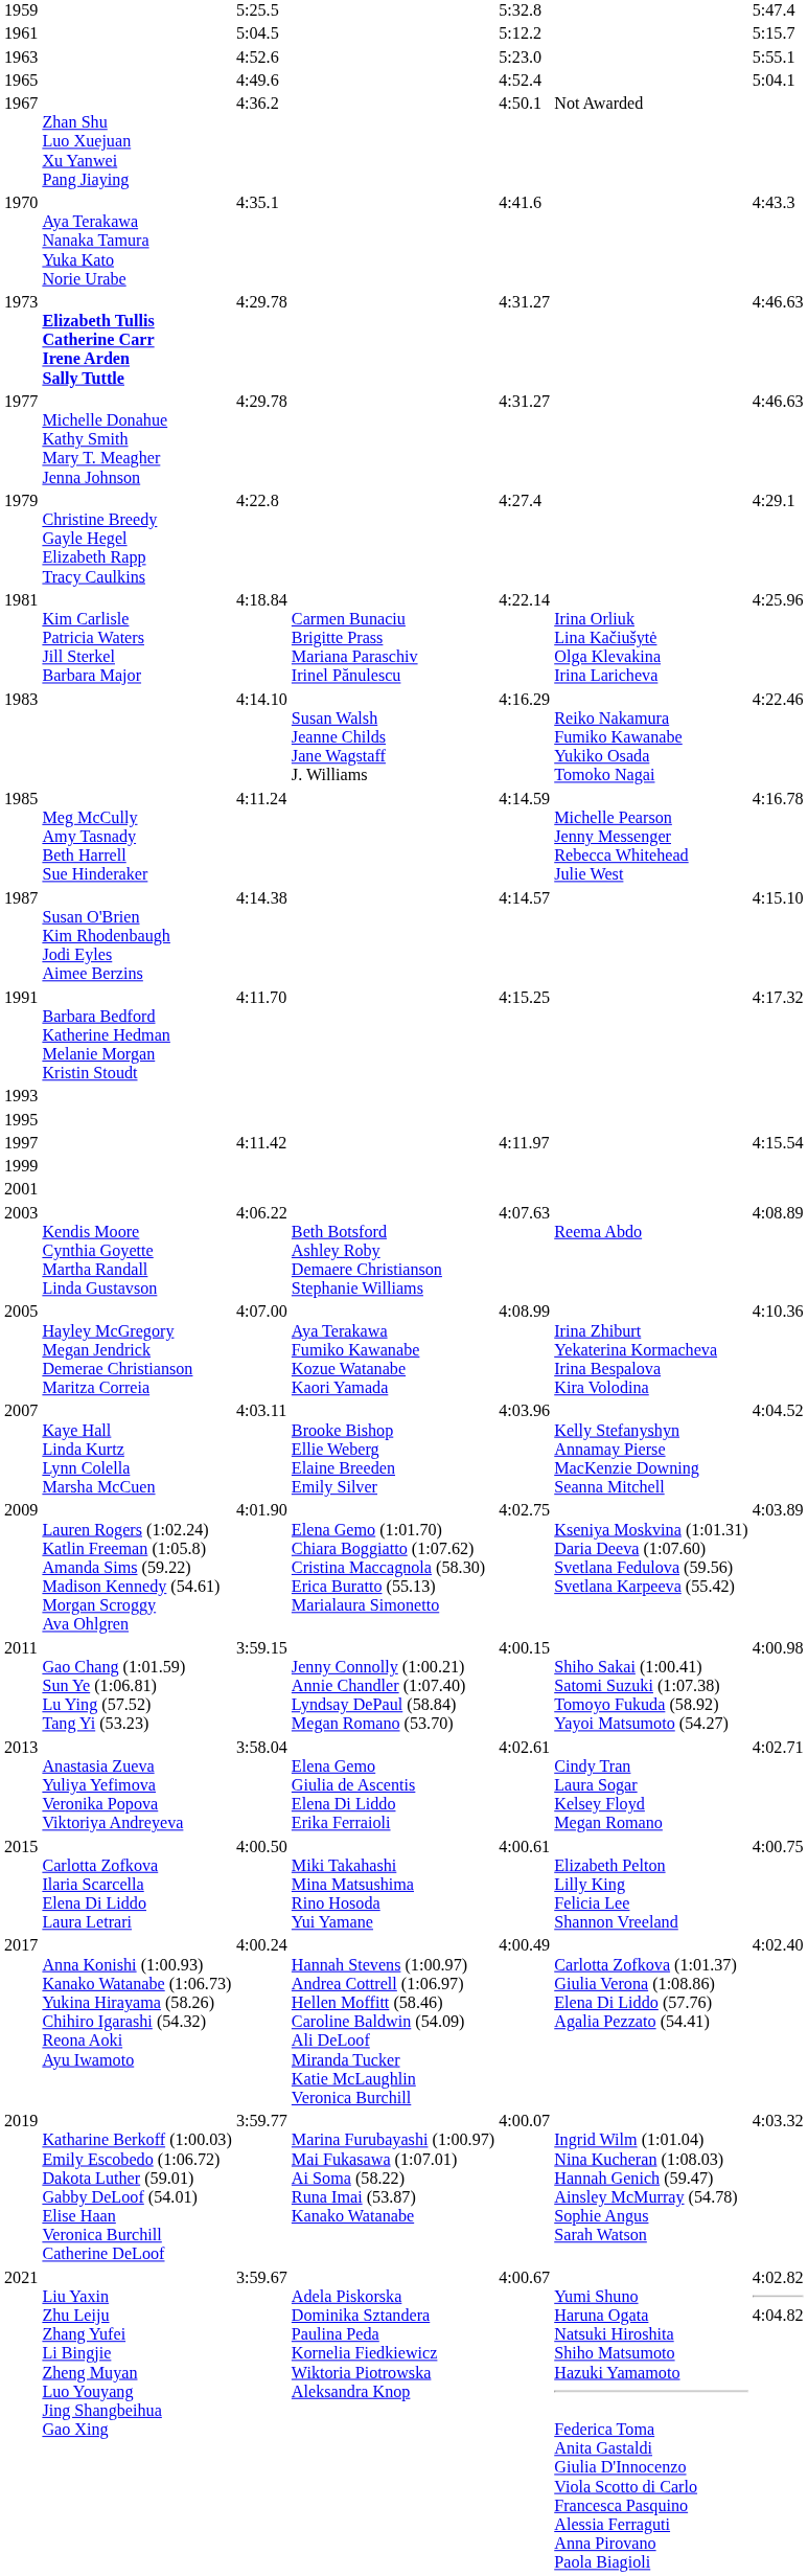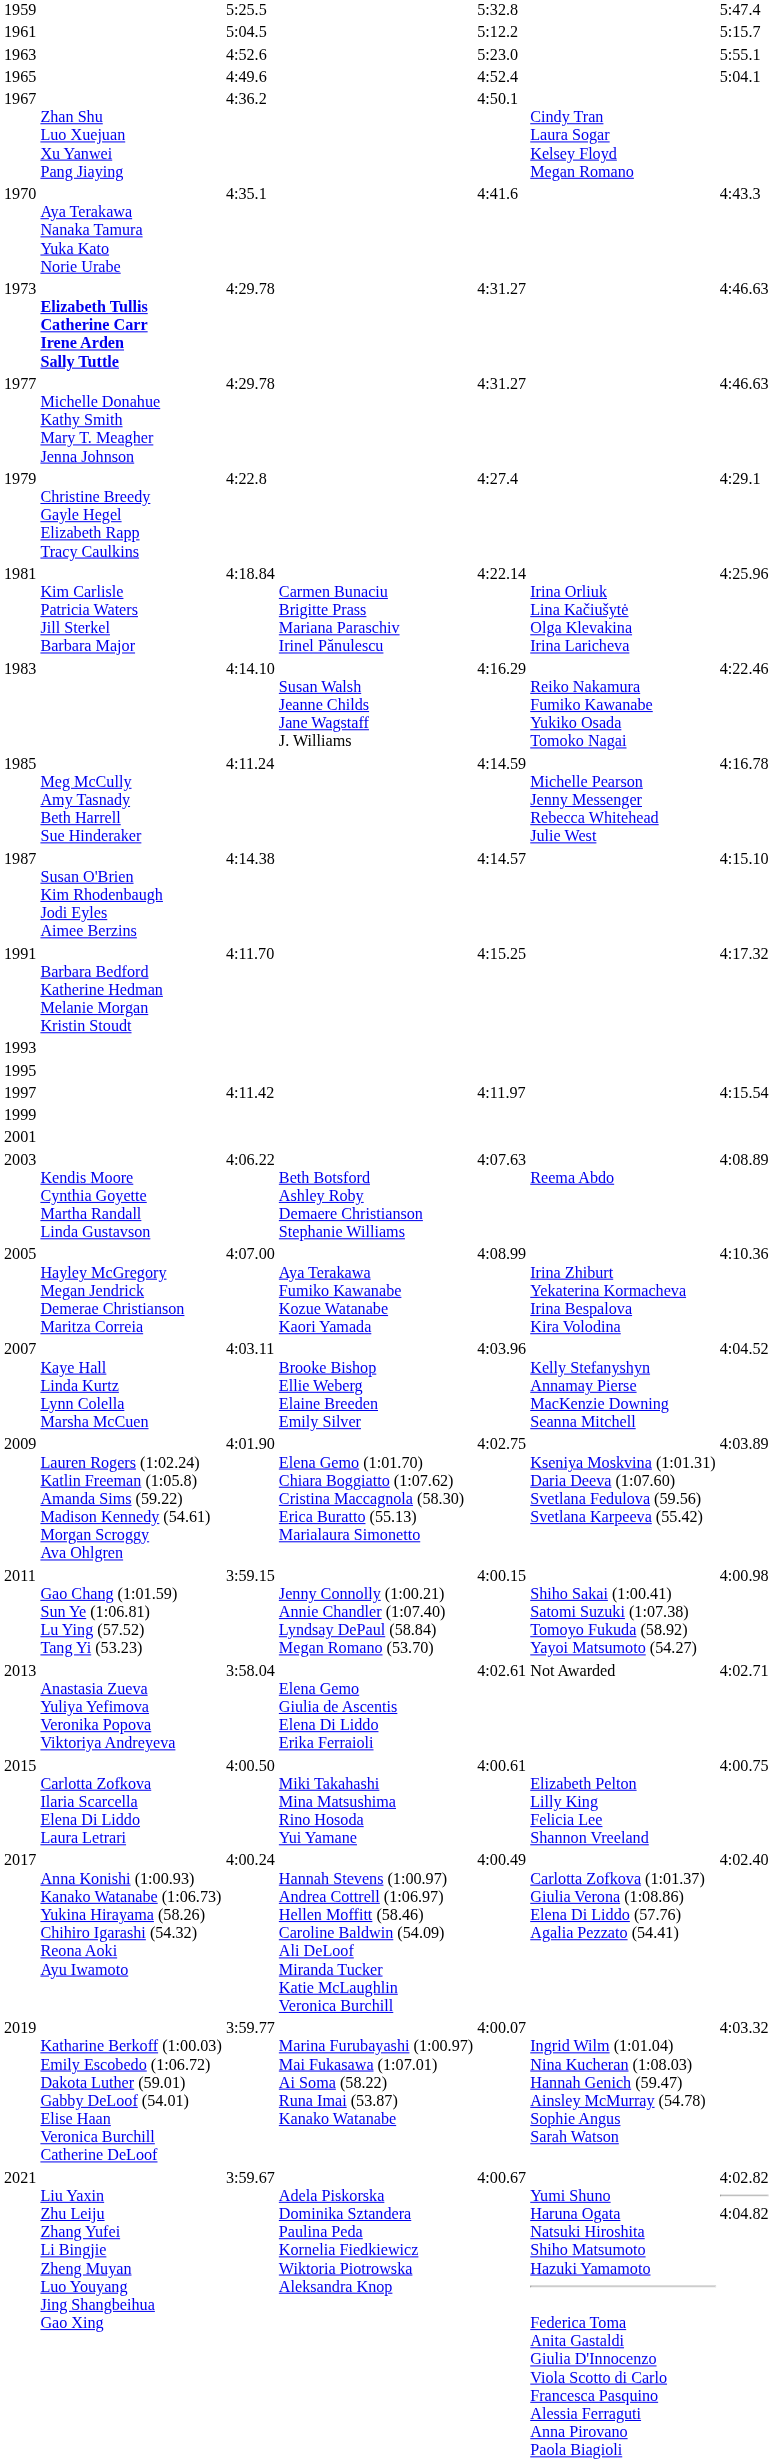 <table>
 <tr valign="top">
 <td>1959</td>
 <td></td>
 <td>5:25.5</td>
 <td></td>
 <td>5:32.8</td>
 <td></td>
 <td>5:47.4</td>
 </tr>
 <tr valign="top">
 <td>1961</td>
 <td></td>
 <td>5:04.5</td>
 <td></td>
 <td>5:12.2</td>
 <td></td>
 <td>5:15.7</td>
 </tr>
 <tr valign="top">
 <td>1963</td>
 <td></td>
 <td>4:52.6</td>
 <td></td>
 <td>5:23.0</td>
 <td></td>
 <td>5:55.1</td>
 </tr>
 <tr valign="top">
 <td>1965</td>
 <td></td>
 <td>4:49.6</td>
 <td></td>
 <td>4:52.4</td>
 <td></td>
 <td>5:04.1</td>
 </tr>
 <tr valign="top">
 <td>1967</td>
 <td><br><a href='#'>Zhan Shu</a><br><a href='#'>Luo Xuejuan</a><br><a href='#'>Xu Yanwei</a><br><a href='#'>Pang Jiaying</a></td>
 <td>4:36.2</td>
 <td><br></td>
 <td>4:50.1</td>
-<td>Not Awarded</td>
+<td><br><a href='#'>Cindy Tran</a><br><a href='#'>Laura Sogar</a><br><a href='#'>Kelsey Floyd</a><br><a href='#'>Megan Romano</a></td>
 <td></td>
 </tr>
 <tr valign="top">
 <td>1970</td>
 <td><br><a href='#'>Aya Terakawa</a><br><a href='#'>Nanaka Tamura</a><br><a href='#'>Yuka Kato</a><br><a href='#'>Norie Urabe</a></td>
 <td>4:35.1</td>
 <td></td>
 <td>4:41.6</td>
 <td></td>
 <td>4:43.3</td>
 </tr>
 <tr valign="top">
 <td>1973</td>
 <td><strong><br><a href='#'>Elizabeth Tullis</a><br><a href='#'>Catherine Carr</a><br><a href='#'>Irene Arden</a><br><a href='#'>Sally Tuttle</a></strong></td>
 <td>4:29.78</td>
 <td></td>
 <td>4:31.27</td>
 <td></td>
 <td>4:46.63</td>
 </tr>
 <tr valign="top">
 <td>1977</td>
 <td><br><a href='#'>Michelle Donahue</a><br><a href='#'>Kathy Smith</a><br><a href='#'>Mary T. Meagher</a><br><a href='#'>Jenna Johnson</a></td>
 <td>4:29.78</td>
 <td></td>
 <td>4:31.27</td>
 <td></td>
 <td>4:46.63</td>
 </tr>
 <tr valign="top">
 <td>1979</td>
 <td><br><a href='#'>Christine Breedy</a><br><a href='#'>Gayle Hegel</a><br><a href='#'>Elizabeth Rapp</a><br><a href='#'>Tracy Caulkins</a></td>
 <td>4:22.8</td>
 <td></td>
 <td>4:27.4</td>
 <td></td>
 <td>4:29.1</td>
 </tr>
 <tr valign="top">
 <td>1981</td>
 <td><br><a href='#'>Kim Carlisle</a><br><a href='#'>Patricia Waters</a><br><a href='#'>Jill Sterkel</a><br><a href='#'>Barbara Major</a></td>
 <td>4:18.84</td>
 <td><br><a href='#'>Carmen Bunaciu</a><br><a href='#'>Brigitte Prass</a><br><a href='#'>Mariana Paraschiv</a><br><a href='#'>Irinel Pănulescu</a></td>
 <td>4:22.14</td>
 <td><br><a href='#'>Irina Orliuk</a><br><a href='#'>Lina Kačiušytė</a><br><a href='#'>Olga Klevakina</a><br><a href='#'>Irina Laricheva</a></td>
 <td>4:25.96</td>
 </tr>
 <tr valign="top">
 <td>1983</td>
 <td></td>
 <td>4:14.10</td>
 <td><br><a href='#'>Susan Walsh</a><br><a href='#'>Jeanne Childs</a><br><a href='#'>Jane Wagstaff</a><br>J. Williams</td>
 <td>4:16.29</td>
 <td><br><a href='#'>Reiko Nakamura</a><br><a href='#'>Fumiko Kawanabe</a><br><a href='#'>Yukiko Osada</a><br><a href='#'>Tomoko Nagai</a></td>
 <td>4:22.46</td>
 </tr>
 <tr valign="top">
 <td>1985</td>
 <td><br><a href='#'>Meg McCully</a><br><a href='#'>Amy Tasnady</a><br><a href='#'>Beth Harrell</a><br><a href='#'>Sue Hinderaker</a></td>
 <td>4:11.24</td>
 <td></td>
 <td>4:14.59</td>
 <td><br><a href='#'>Michelle Pearson</a><br><a href='#'>Jenny Messenger</a><br><a href='#'>Rebecca Whitehead</a><br><a href='#'>Julie West</a></td>
 <td>4:16.78</td>
 </tr>
 <tr valign="top">
 <td>1987</td>
 <td><br><a href='#'>Susan O'Brien</a><br><a href='#'>Kim Rhodenbaugh</a><br><a href='#'>Jodi Eyles</a><br><a href='#'>Aimee Berzins</a></td>
 <td>4:14.38</td>
 <td></td>
 <td>4:14.57</td>
 <td></td>
 <td>4:15.10</td>
 </tr>
 <tr valign="top">
 <td>1991</td>
 <td><br><a href='#'>Barbara Bedford</a><br><a href='#'>Katherine Hedman</a><br><a href='#'>Melanie Morgan</a><br><a href='#'>Kristin Stoudt</a></td>
 <td>4:11.70</td>
 <td></td>
 <td>4:15.25</td>
 <td></td>
 <td>4:17.32</td>
 </tr>
 <tr valign="top">
 <td>1993</td>
 <td></td>
 <td></td>
 <td></td>
 <td></td>
 <td></td>
 <td></td>
 </tr>
 <tr valign="top">
 <td>1995</td>
 <td></td>
 <td></td>
 <td></td>
 <td></td>
 <td></td>
 <td></td>
 </tr>
 <tr valign="top">
 <td>1997</td>
 <td></td>
 <td>4:11.42</td>
 <td></td>
 <td>4:11.97</td>
 <td></td>
 <td>4:15.54</td>
 </tr>
 <tr valign="top">
 <td>1999</td>
 <td></td>
 <td></td>
 <td></td>
 <td></td>
 <td></td>
 <td></td>
 </tr>
 <tr valign="top">
 <td>2001</td>
 <td></td>
 <td></td>
 <td></td>
 <td></td>
 <td></td>
 <td></td>
 </tr>
 <tr valign="top">
 <td>2003</td>
 <td><br><a href='#'>Kendis Moore</a><br><a href='#'>Cynthia Goyette</a><br><a href='#'>Martha Randall</a><br><a href='#'>Linda Gustavson</a></td>
 <td>4:06.22</td>
 <td><br><a href='#'>Beth Botsford</a><br><a href='#'>Ashley Roby</a><br><a href='#'>Demaere Christianson</a><br><a href='#'>Stephanie Williams</a></td>
 <td>4:07.63</td>
 <td><br><a href='#'>Reema Abdo</a></td>
 <td>4:08.89</td>
 </tr>
 <tr valign="top">
 <td>2005</td>
 <td><br><a href='#'>Hayley McGregory</a><br><a href='#'>Megan Jendrick</a><br><a href='#'>Demerae Christianson</a><br><a href='#'>Maritza Correia</a></td>
 <td>4:07.00</td>
 <td><br><a href='#'>Aya Terakawa</a><br><a href='#'>Fumiko Kawanabe</a><br><a href='#'>Kozue Watanabe</a><br><a href='#'>Kaori Yamada</a></td>
 <td>4:08.99</td>
 <td><br><a href='#'>Irina Zhiburt</a><br><a href='#'>Yekaterina Kormacheva</a><br><a href='#'>Irina Bespalova</a><br><a href='#'>Kira Volodina</a></td>
 <td>4:10.36</td>
 </tr>
 <tr valign="top">
 <td>2007</td>
 <td><br><a href='#'>Kaye Hall</a><br><a href='#'>Linda Kurtz</a><br><a href='#'>Lynn Colella</a><br><a href='#'>Marsha McCuen</a></td>
 <td>4:03.11</td>
 <td><br><a href='#'>Brooke Bishop</a><br><a href='#'>Ellie Weberg</a><br><a href='#'>Elaine Breeden</a><br><a href='#'>Emily Silver</a></td>
 <td>4:03.96</td>
 <td><br><a href='#'>Kelly Stefanyshyn</a><br><a href='#'>Annamay Pierse</a><br><a href='#'>MacKenzie Downing</a><br><a href='#'>Seanna Mitchell</a></td>
 <td>4:04.52</td>
 </tr>
 <tr valign="top">
 <td>2009</td>
 <td><br><a href='#'>Lauren Rogers</a> (1:02.24) <br> <a href='#'>Katlin Freeman</a> (1:05.8) <br>  <a href='#'>Amanda Sims</a> (59.22) <br>  <a href='#'>Madison Kennedy</a> (54.61) <br><a href='#'>Morgan Scroggy</a> <br>  <a href='#'>Ava Ohlgren</a></td>
 <td>4:01.90</td>
 <td><br><a href='#'>Elena Gemo</a> (1:01.70) <br>  <a href='#'>Chiara Boggiatto</a> (1:07.62) <br>  <a href='#'>Cristina Maccagnola</a> (58.30) <br>  <a href='#'>Erica Buratto</a> (55.13) <br>  <a href='#'>Marialaura Simonetto</a></td>
 <td>4:02.75</td>
 <td><br><a href='#'>Kseniya Moskvina</a> (1:01.31) <br>  <a href='#'>Daria Deeva</a> (1:07.60) <br>  <a href='#'>Svetlana Fedulova</a> (59.56) <br>  <a href='#'>Svetlana Karpeeva</a> (55.42)</td>
 <td>4:03.89</td>
 </tr>
 <tr valign="top">
 <td>2011</td>
 <td><br><a href='#'>Gao Chang</a> (1:01.59)<br><a href='#'>Sun Ye</a> (1:06.81)<br><a href='#'>Lu Ying</a> (57.52) <br> <a href='#'>Tang Yi</a> (53.23)</td>
 <td>3:59.15</td>
 <td><br><a href='#'>Jenny Connolly</a> (1:00.21)  <br><a href='#'>Annie Chandler</a> (1:07.40) <br><a href='#'>Lyndsay DePaul</a> (58.84) <br> <a href='#'>Megan Romano</a> (53.70)</td>
 <td>4:00.15</td>
 <td><br><a href='#'>Shiho Sakai</a> (1:00.41) <br><a href='#'>Satomi Suzuki</a> (1:07.38) <br><a href='#'>Tomoyo Fukuda</a> (58.92) <br> <a href='#'>Yayoi Matsumoto</a> (54.27)</td>
 <td>4:00.98</td>
 </tr>
 <tr valign="top">
 <td>2013</td>
 <td><br><a href='#'>Anastasia Zueva</a><br><a href='#'>Yuliya Yefimova</a><br><a href='#'>Veronika Popova</a><br><a href='#'>Viktoriya Andreyeva</a></td>
 <td>3:58.04</td>
 <td><br><a href='#'>Elena Gemo</a><br><a href='#'>Giulia de Ascentis</a><br><a href='#'>Elena Di Liddo</a><br><a href='#'>Erika Ferraioli</a></td>
 <td>4:02.61</td>
-<td><br><a href='#'>Cindy Tran</a><br><a href='#'>Laura Sogar</a><br><a href='#'>Kelsey Floyd</a><br><a href='#'>Megan Romano</a></td>
+<td>Not Awarded</td>
 <td>4:02.71</td>
 </tr>
 <tr valign="top">
 <td>2015</td>
 <td><br><a href='#'>Carlotta Zofkova</a><br><a href='#'>Ilaria Scarcella</a><br><a href='#'>Elena Di Liddo</a><br><a href='#'>Laura Letrari</a></td>
 <td>4:00.50</td>
 <td><br><a href='#'>Miki Takahashi</a><br><a href='#'>Mina Matsushima</a><br><a href='#'>Rino Hosoda</a><br><a href='#'>Yui Yamane</a></td>
 <td>4:00.61</td>
 <td><br><a href='#'>Elizabeth Pelton</a><br><a href='#'>Lilly King</a><br><a href='#'>Felicia Lee</a><br><a href='#'>Shannon Vreeland</a></td>
 <td>4:00.75</td>
 </tr>
 <tr valign="top">
 <td>2017</td>
 <td><br><a href='#'>Anna Konishi</a> (1:00.93)<br><a href='#'>Kanako Watanabe</a> (1:06.73)<br><a href='#'>Yukina Hirayama</a> (58.26)<br><a href='#'>Chihiro Igarashi</a> (54.32)<br><a href='#'>Reona Aoki</a><br><a href='#'>Ayu Iwamoto</a></td>
 <td>4:00.24</td>
 <td><br><a href='#'>Hannah Stevens</a> (1:00.97)<br><a href='#'>Andrea Cottrell</a> (1:06.97)<br><a href='#'>Hellen Moffitt</a> (58.46)<br><a href='#'>Caroline Baldwin</a> (54.09)<br><a href='#'>Ali DeLoof</a><br><a href='#'>Miranda Tucker</a><br><a href='#'>Katie McLaughlin</a><br><a href='#'>Veronica Burchill</a></td>
 <td>4:00.49</td>
 <td><br><a href='#'>Carlotta Zofkova</a> (1:01.37)<br><a href='#'>Giulia Verona</a> (1:08.86)<br><a href='#'>Elena Di Liddo</a> (57.76)<br><a href='#'>Agalia Pezzato</a> (54.41)</td>
 <td>4:02.40</td>
 </tr>
 <tr valign="top">
 <td>2019</td>
 <td><br><a href='#'>Katharine Berkoff</a> (1:00.03)<br><a href='#'>Emily Escobedo</a> (1:06.72)<br><a href='#'>Dakota Luther</a> (59.01)<br><a href='#'>Gabby DeLoof</a> (54.01)<br><a href='#'>Elise Haan</a><br><a href='#'>Veronica Burchill</a><br><a href='#'>Catherine DeLoof</a></td>
 <td>3:59.77</td>
 <td valign=top><br><a href='#'>Marina Furubayashi</a> (1:00.97)<br><a href='#'>Mai Fukasawa</a> (1:07.01)<br><a href='#'>Ai Soma</a> (58.22)<br><a href='#'>Runa Imai</a> (53.87)<br><a href='#'>Kanako Watanabe</a></td>
 <td>4:00.07</td>
 <td valign=top><br><a href='#'>Ingrid Wilm</a> (1:01.04)<br><a href='#'>Nina Kucheran</a> (1:08.03)<br><a href='#'>Hannah Genich</a> (59.47)<br><a href='#'>Ainsley McMurray</a> (54.78)<br><a href='#'>Sophie Angus</a><br><a href='#'>Sarah Watson</a></td>
 <td>4:03.32</td>
 </tr>
 <tr valign="top">
 <td>2021</td>
 <td><br><a href='#'>Liu Yaxin</a><br><a href='#'>Zhu Leiju</a><br><a href='#'>Zhang Yufei</a><br><a href='#'>Li Bingjie</a><br><a href='#'>Zheng Muyan</a><br><a href='#'>Luo Youyang</a><br><a href='#'>Jing Shangbeihua</a><br><a href='#'>Gao Xing</a></td>
 <td>3:59.67</td>
 <td><br><a href='#'>Adela Piskorska</a><br><a href='#'>Dominika Sztandera</a><br><a href='#'>Paulina Peda</a><br><a href='#'>Kornelia Fiedkiewicz</a><br><a href='#'>Wiktoria Piotrowska</a><br><a href='#'>Aleksandra Knop</a></td>
 <td>4:00.67</td>
 <td><br><a href='#'>Yumi Shuno</a><br><a href='#'>Haruna Ogata</a><br><a href='#'>Natsuki Hiroshita</a><br><a href='#'>Shiho Matsumoto</a><br><a href='#'>Hazuki Yamamoto</a><hr><br><a href='#'>Federica Toma</a><br><a href='#'>Anita Gastaldi</a><br><a href='#'>Giulia D'Innocenzo</a><br><a href='#'>Viola Scotto di Carlo</a><br><a href='#'>Francesca Pasquino</a><br><a href='#'>Alessia Ferraguti</a><br><a href='#'>Anna Pirovano</a><br><a href='#'>Paola Biagioli</a></td>
 <td>4:02.82<hr>4:04.82</td>
 </tr>
 </table>
